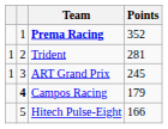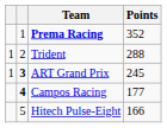 <table class="wikitable" style="font-size: 85%;">
 <tr>
 <th></th>
 <th></th>
 <th>Team</th>
 <th>Points</th>
 </tr>
 <tr>
 <td align="left"></td>
 <td align="center">1</td>
 <td> <strong><a href='#'>Prema Racing</a></strong></td>
 <td>352</td>
 </tr>
 <tr>
 <td align="left"> 1</td>
 <td align="center">2</td>
 <td> <a href='#'>Trident</a></td>
-<td>281</td>
+<td>288</td>
 </tr>
 <tr>
 <td align="left"> 1</td>
-<td align="center">3</td>
+<td align="center"><strong>3</strong></td>
 <td> <a href='#'>ART Grand Prix</a></td>
 <td>245</td>
 </tr>
 <tr>
 <td align="left"></td>
 <td align="center"><strong>4</strong></td>
 <td> <a href='#'>Campos Racing</a></td>
-<td>179</td>
+<td>177</td>
 </tr>
 <tr>
 <td align="left"></td>
 <td align="center">5</td>
 <td> <a href='#'>Hitech Pulse-Eight</a></td>
 <td>166</td>
 </tr>
 </table>
